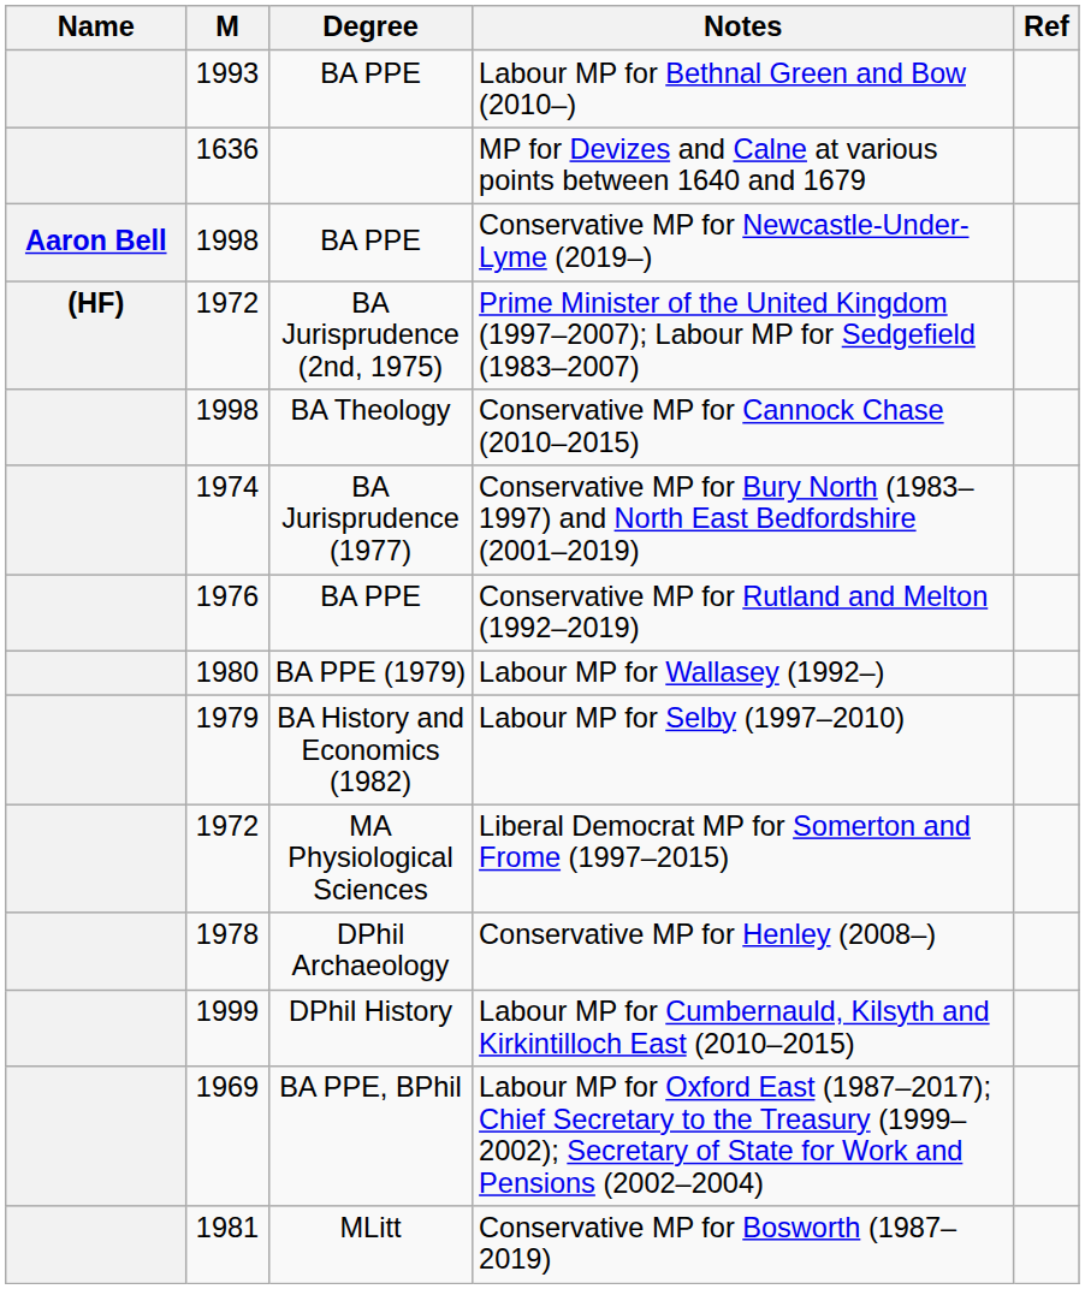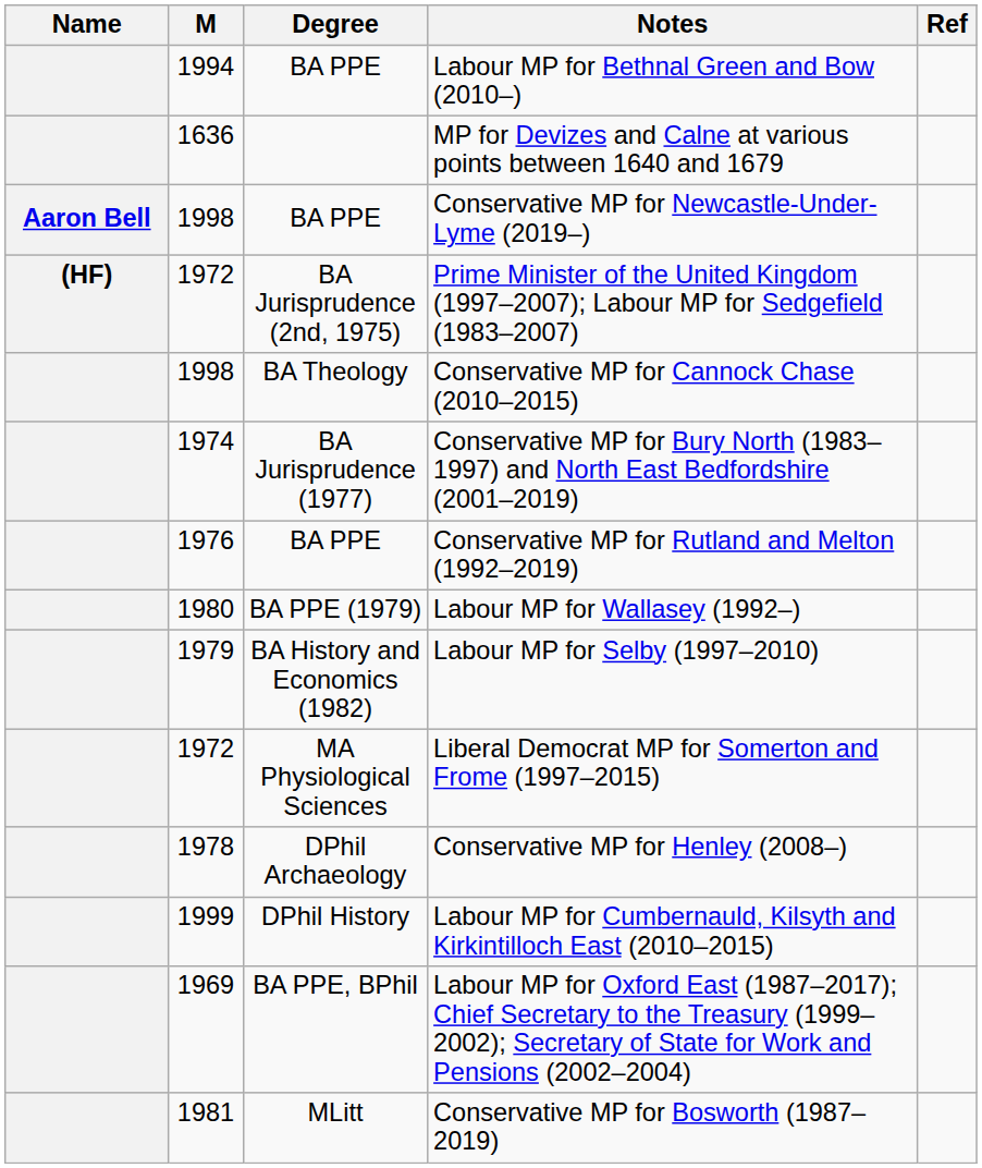 <table class="wikitable sortable">
 <tr>
 <th scope="column" width="15%">Name</th>
 <th scope="column" width="5%">M</th>
 <th scope="column" width="10%" class="unsortable">Degree</th>
 <th scope="column" width="45%" class="unsortable">Notes</th>
 <th scope="column" width="5%" class="unsortable">Ref</th>
 </tr>
 <tr valign="top">
 <th scope="row"></th>
-<td align="center">1993</td>
+<td align="center">1994</td>
 <td align="center">BA PPE</td>
 <td>Labour MP for <a href='#'>Bethnal Green and Bow</a> (2010–)</td>
 <td align="center"></td>
 </tr>
 <tr valign="top">
 <th scope="row"></th>
 <td align="center">1636</td>
 <td align="center"></td>
 <td>MP for <a href='#'>Devizes</a> and <a href='#'>Calne</a> at various points between 1640 and 1679</td>
 <td align="center"></td>
 </tr>
 <tr>
 <th><a href='#'>Aaron Bell</a></th>
 <td align="center">1998</td>
 <td align="center">BA PPE</td>
 <td>Conservative MP for <a href='#'>Newcastle-Under-Lyme</a> (2019–)</td>
 <td align="center"></td>
 </tr>
 <tr valign="top">
 <th scope="row"> (HF)</th>
 <td align="center">1972</td>
 <td align="center">BA Jurisprudence (2nd, 1975)</td>
 <td><a href='#'>Prime Minister of the United Kingdom</a> (1997–2007); Labour MP for <a href='#'>Sedgefield</a> (1983–2007)</td>
 <td align="center"></td>
 </tr>
 <tr valign="top">
 <th scope="row"></th>
 <td align="center">1998</td>
 <td align="center">BA Theology</td>
 <td>Conservative MP for <a href='#'>Cannock Chase</a> (2010–2015)</td>
 <td align="center"></td>
 </tr>
 <tr valign="top">
 <th scope="row"></th>
 <td align="center">1974</td>
 <td align="center">BA Jurisprudence (1977)</td>
 <td>Conservative MP for <a href='#'>Bury North</a> (1983–1997) and <a href='#'>North East Bedfordshire</a> (2001–2019)</td>
 <td align="center"></td>
 </tr>
 <tr valign="top">
 <th scope="row"></th>
 <td align="center">1976</td>
 <td align="center">BA PPE</td>
 <td>Conservative MP for <a href='#'>Rutland and Melton</a> (1992–2019)</td>
 <td align="center"></td>
 </tr>
 <tr valign="top">
 <th scope="row"></th>
 <td align="center">1980</td>
 <td align="center">BA PPE (1979)</td>
 <td>Labour MP for <a href='#'>Wallasey</a> (1992–)</td>
 <td align="center"></td>
 </tr>
 <tr valign="top">
 <th scope="row"></th>
 <td align="center">1979</td>
 <td align="center">BA History and Economics (1982)</td>
 <td>Labour MP for <a href='#'>Selby</a> (1997–2010)</td>
 <td align="center"></td>
 </tr>
 <tr valign="top">
 <th scope="row"></th>
 <td align="center">1972</td>
 <td align="center">MA Physiological Sciences</td>
 <td>Liberal Democrat MP for <a href='#'>Somerton and Frome</a> (1997–2015)</td>
 <td align="center"></td>
 </tr>
 <tr valign="top">
 <th scope="row"></th>
 <td align="center">1978</td>
 <td align="center">DPhil Archaeology</td>
 <td>Conservative MP for <a href='#'>Henley</a> (2008–)</td>
 <td align="center"></td>
 </tr>
 <tr valign="top">
 <th scope="row"></th>
 <td align="center">1999</td>
 <td align="center">DPhil History</td>
 <td>Labour MP for <a href='#'>Cumbernauld, Kilsyth and Kirkintilloch East</a> (2010–2015)</td>
 <td align="center"></td>
 </tr>
 <tr valign="top">
 <th scope="row"></th>
 <td align="center">1969</td>
 <td align="center">BA PPE, BPhil</td>
 <td>Labour MP for <a href='#'>Oxford East</a> (1987–2017); <a href='#'>Chief Secretary to the Treasury</a> (1999–2002); <a href='#'>Secretary of State for Work and Pensions</a> (2002–2004)</td>
 <td align="center"></td>
 </tr>
 <tr valign="top">
 <th scope="row"></th>
 <td align="center">1981</td>
 <td align="center">MLitt</td>
 <td>Conservative MP for <a href='#'>Bosworth</a> (1987–2019)</td>
 <td align="center"></td>
 </tr>
 </table>
